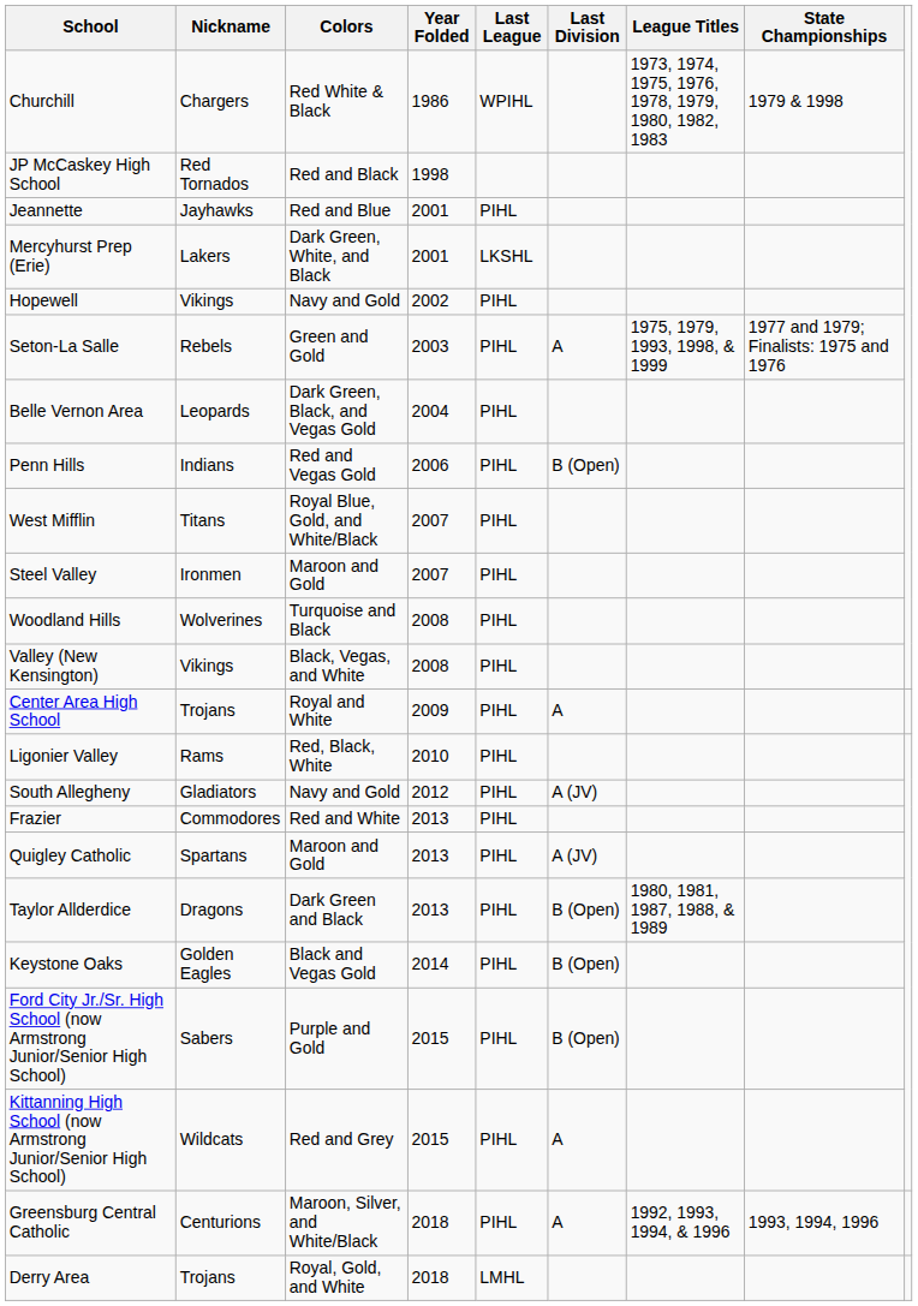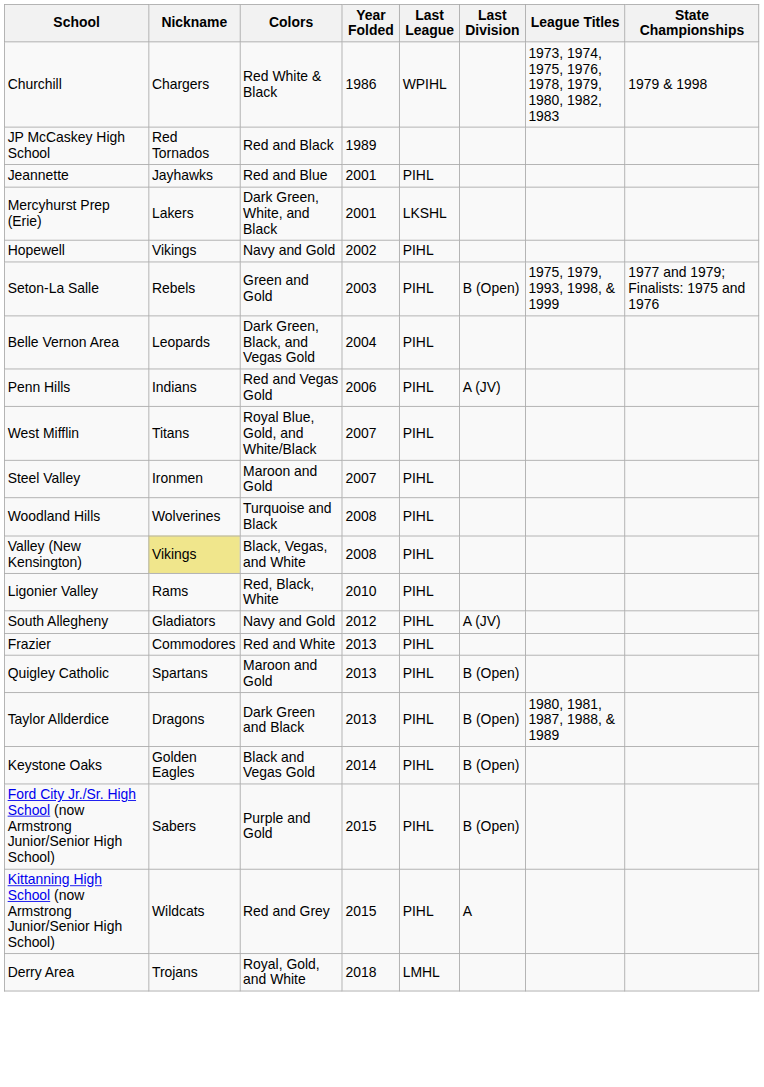 <table class="wikitable">
 <tr>
 <th>School</th>
 <th>Nickname</th>
 <th>Colors</th>
 <th>Year Folded</th>
 <th>Last League</th>
 <th>Last Division</th>
 <th>League Titles</th>
 <th>State Championships</th>
 </tr>
 <tr>
 <td>Churchill</td>
 <td>Chargers</td>
 <td>Red White & Black</td>
 <td>1986</td>
 <td>WPIHL</td>
 <td></td>
 <td>1973, 1974, 1975, 1976, 1978, 1979, 1980, 1982, 1983</td>
 <td>1979 & 1998</td>
 </tr>
 <tr>
 <td>JP McCaskey High School</td>
 <td>Red Tornados</td>
 <td>Red and Black</td>
-<td>1998</td>
+<td>1989</td>
 <td></td>
 <td></td>
 <td></td>
 <td></td>
 </tr>
 <tr>
 <td>Jeannette</td>
 <td>Jayhawks</td>
 <td>Red and Blue</td>
 <td>2001</td>
 <td>PIHL</td>
 <td></td>
 <td></td>
 <td></td>
 </tr>
 <tr>
 <td>Mercyhurst Prep (Erie)</td>
 <td>Lakers</td>
 <td>Dark Green, White, and Black</td>
 <td>2001</td>
 <td>LKSHL</td>
 <td></td>
 <td></td>
 <td></td>
 </tr>
 <tr>
 <td>Hopewell</td>
 <td>Vikings</td>
 <td>Navy and Gold</td>
 <td>2002</td>
 <td>PIHL</td>
 <td></td>
 <td></td>
 <td></td>
 </tr>
 <tr>
 <td>Seton-La Salle</td>
 <td>Rebels</td>
 <td>Green and Gold</td>
 <td>2003</td>
 <td>PIHL</td>
-<td>A</td>
+<td>B (Open)</td>
 <td>1975, 1979, 1993, 1998, & 1999</td>
 <td>1977 and 1979; Finalists: 1975 and 1976</td>
 </tr>
 <tr>
 <td>Belle Vernon Area</td>
 <td>Leopards</td>
 <td>Dark Green, Black, and Vegas Gold</td>
 <td>2004</td>
 <td>PIHL</td>
 <td></td>
 <td></td>
 <td></td>
 </tr>
 <tr>
 <td>Penn Hills</td>
 <td>Indians</td>
 <td>Red and Vegas Gold</td>
 <td>2006</td>
 <td>PIHL</td>
-<td>B (Open)</td>
+<td>A (JV)</td>
 <td></td>
 <td></td>
 </tr>
 <tr>
 <td>West Mifflin</td>
 <td>Titans</td>
 <td>Royal Blue, Gold, and White/Black</td>
 <td>2007</td>
 <td>PIHL</td>
 <td></td>
 <td></td>
 <td></td>
 </tr>
 <tr>
 <td>Steel Valley</td>
 <td>Ironmen</td>
 <td>Maroon and Gold</td>
 <td>2007</td>
 <td>PIHL</td>
 <td></td>
 <td></td>
 <td></td>
 </tr>
 <tr>
 <td>Woodland Hills</td>
 <td>Wolverines</td>
 <td>Turquoise and Black</td>
 <td>2008</td>
 <td>PIHL</td>
 <td></td>
 <td></td>
 <td></td>
 </tr>
 <tr>
 <td>Valley (New Kensington)</td>
-<td>Vikings</td>
+<td style="background: khaki;">Vikings</td>
 <td>Black, Vegas, and White</td>
 <td>2008</td>
 <td>PIHL</td>
-<td></td>
-<td></td>
-<td></td>
-</tr>
-<tr>
-<td><a href='#'>Center Area High School</a></td>
-<td>Trojans</td>
-<td>Royal and White</td>
-<td>2009</td>
-<td>PIHL</td>
-<td>A</td>
 <td></td>
 <td></td>
 <td></td>
 </tr>
 <tr>
 <td>Ligonier Valley</td>
 <td>Rams</td>
 <td>Red, Black, White</td>
 <td>2010</td>
 <td>PIHL</td>
 <td></td>
 <td></td>
 <td></td>
 </tr>
 <tr>
 <td>South Allegheny</td>
 <td>Gladiators</td>
 <td>Navy and Gold</td>
 <td>2012</td>
 <td>PIHL</td>
 <td>A (JV)</td>
 <td></td>
 <td></td>
 </tr>
 <tr>
 <td>Frazier</td>
 <td>Commodores</td>
 <td>Red and White</td>
 <td>2013</td>
 <td>PIHL</td>
 <td></td>
 <td></td>
 <td></td>
 </tr>
 <tr>
 <td>Quigley Catholic</td>
 <td>Spartans</td>
 <td>Maroon and Gold</td>
 <td>2013</td>
 <td>PIHL</td>
-<td>A (JV)</td>
+<td>B (Open)</td>
 <td></td>
 <td></td>
 </tr>
 <tr>
 <td>Taylor Allderdice</td>
 <td>Dragons</td>
 <td>Dark Green and Black</td>
 <td>2013</td>
 <td>PIHL</td>
 <td>B (Open)</td>
 <td>1980, 1981, 1987, 1988, & 1989</td>
 <td></td>
 </tr>
 <tr>
 <td>Keystone Oaks</td>
 <td>Golden Eagles</td>
 <td>Black and Vegas Gold</td>
 <td>2014</td>
 <td>PIHL</td>
 <td>B (Open)</td>
 <td></td>
 <td></td>
 </tr>
 <tr>
 <td><a href='#'>Ford City Jr./Sr. High School</a> (now Armstrong Junior/Senior High School)</td>
 <td>Sabers</td>
 <td>Purple and Gold</td>
 <td>2015</td>
 <td>PIHL</td>
 <td>B (Open)</td>
 <td></td>
 <td></td>
 </tr>
 <tr>
 <td><a href='#'>Kittanning High School</a> (now Armstrong Junior/Senior High School)</td>
 <td>Wildcats</td>
 <td>Red and Grey</td>
 <td>2015</td>
 <td>PIHL</td>
 <td>A</td>
 <td></td>
 <td></td>
 </tr>
 <tr>
-<td>Greensburg Central Catholic</td>
-<td>Centurions</td>
-<td>Maroon, Silver, and White/Black</td>
-<td>2018</td>
-<td>PIHL</td>
-<td>A</td>
-<td>1992, 1993, 1994, & 1996</td>
-<td>1993, 1994, 1996</td>
-<td></td>
-</tr>
-<tr>
 <td>Derry Area</td>
 <td>Trojans</td>
 <td>Royal, Gold, and White</td>
 <td>2018</td>
 <td>LMHL</td>
 <td></td>
 <td></td>
 <td></td>
 </tr>
 </table>
